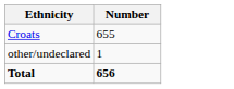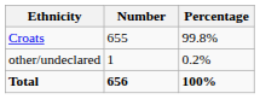 <table class="wikitable">
 <tr>
 <th width="100px">Ethnicity</th>
 <th width="80px">Number</th>
+<th width="80px">Percentage</th>
 </tr>
 <tr>
 <td><a href='#'>Croats</a></td>
 <td>655</td>
+<td>99.8%</td>
 </tr>
 <tr>
 <td>other/undeclared</td>
 <td>1</td>
+<td>0.2%</td>
 </tr>
 <tr>
 <td><strong>Total</strong></td>
 <td><strong>656</strong></td>
+<td><strong>100%</strong></td>
 </tr>
 </table>
